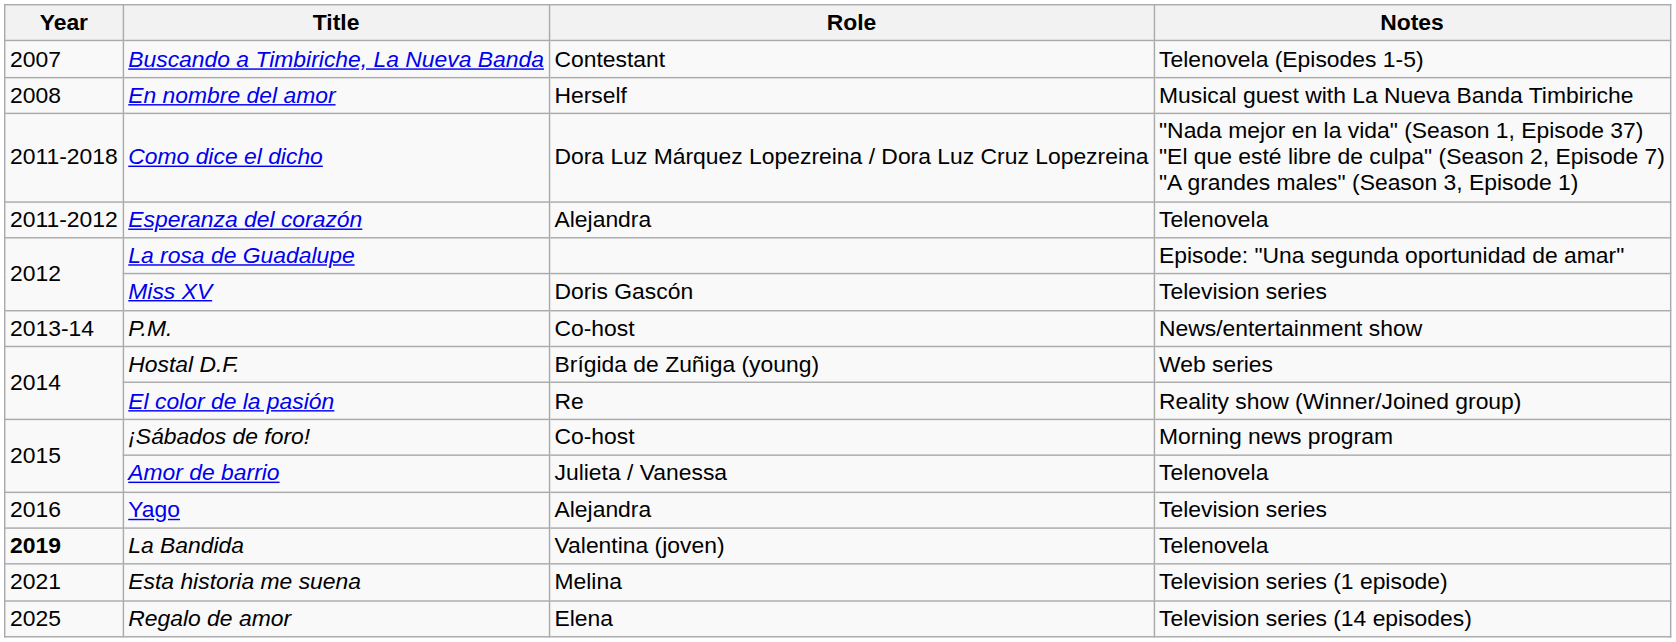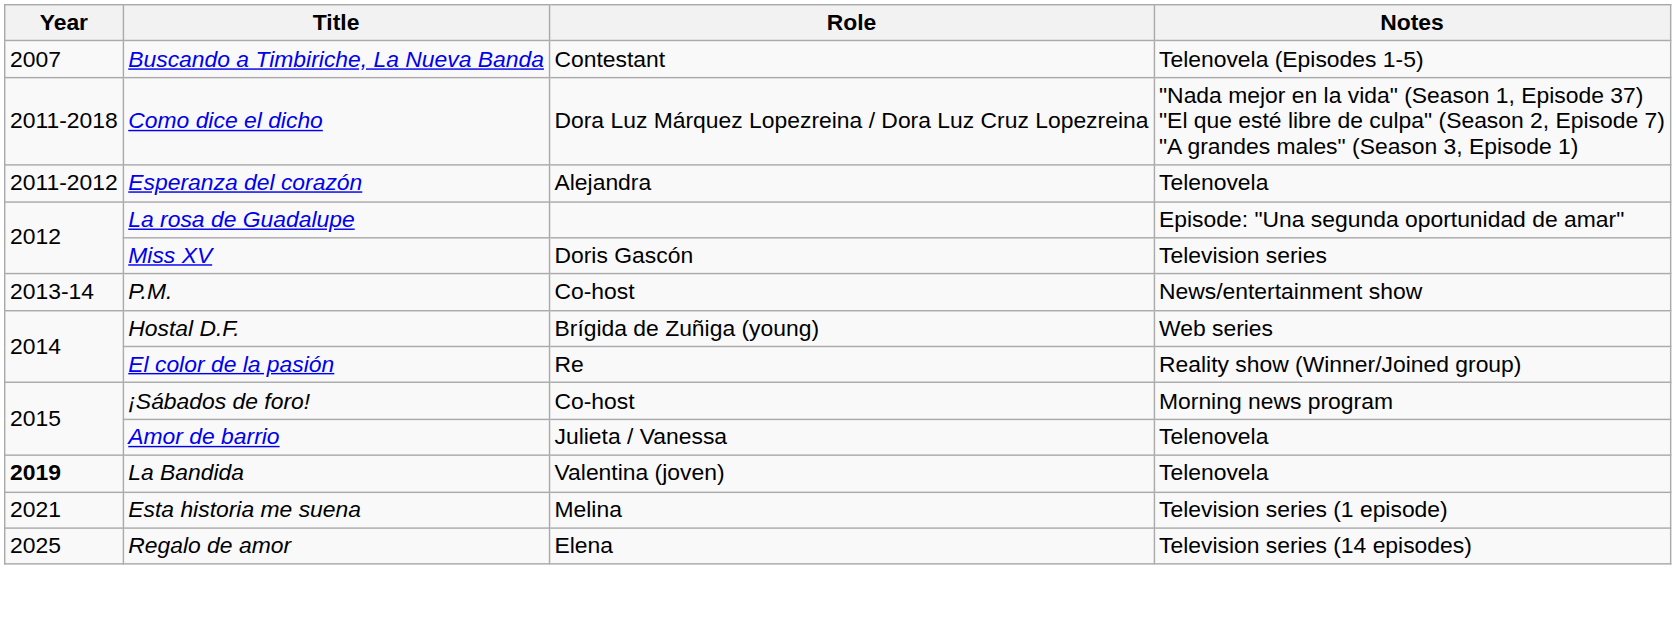 <table class="wikitable sortable">
 <tr>
 <th>Year</th>
 <th>Title</th>
 <th>Role</th>
 <th>Notes</th>
 </tr>
 <tr>
 <td>2007</td>
 <td><em><a href='#'>Buscando a Timbiriche, La Nueva Banda</a></em></td>
 <td>Contestant</td>
 <td>Telenovela (Episodes 1-5)</td>
-</tr>
-<tr>
-<td>2008</td>
-<td><em><a href='#'>En nombre del amor</a></em></td>
-<td>Herself</td>
-<td>Musical guest with La Nueva Banda Timbiriche</td>
 </tr>
 <tr>
 <td>2011-2018</td>
 <td><em><a href='#'>Como dice el dicho</a></em></td>
 <td>Dora Luz Márquez Lopezreina / Dora Luz Cruz Lopezreina</td>
 <td>"Nada mejor en la vida" (Season 1, Episode 37)<br>"El que esté libre de culpa" (Season 2, Episode 7)<br>"A grandes males" (Season 3, Episode 1)</td>
 </tr>
 <tr>
 <td>2011-2012</td>
 <td><em><a href='#'>Esperanza del corazón</a></em></td>
 <td>Alejandra</td>
 <td>Telenovela</td>
 </tr>
 <tr>
 <td rowspan="2">2012</td>
 <td><em><a href='#'>La rosa de Guadalupe</a></em></td>
 <td Tatiana></td>
 <td>Episode: "Una segunda oportunidad de amar"</td>
 </tr>
 <tr>
 <td><em><a href='#'>Miss XV</a></em></td>
 <td>Doris Gascón</td>
 <td>Television series</td>
 </tr>
 <tr>
 <td>2013-14</td>
 <td><em>P.M.</em></td>
 <td>Co-host</td>
 <td>News/entertainment show</td>
 </tr>
 <tr>
 <td rowspan="2">2014</td>
 <td><em>Hostal D.F.</em></td>
 <td>Brígida de Zuñiga (young)</td>
 <td>Web series</td>
 </tr>
 <tr>
 <td><em><a href='#'>El color de la pasión</a></em></td>
 <td>Re</td>
 <td>Reality show (Winner/Joined group)</td>
 </tr>
 <tr>
 <td rowspan="2">2015</td>
 <td><em>¡Sábados de foro!</em></td>
 <td>Co-host</td>
 <td>Morning news program</td>
 </tr>
 <tr>
 <td><em><a href='#'>Amor de barrio</a></em></td>
 <td>Julieta / Vanessa</td>
 <td>Telenovela</td>
 </tr>
 <tr>
-<td>2016</td>
-<td><a href='#'>Yago</a></td>
-<td>Alejandra</td>
-<td>Television series</td>
-</tr>
-<tr>
 <td><strong>2019</strong></td>
 <td><em>La Bandida</em></td>
 <td>Valentina (joven)</td>
 <td>Telenovela</td>
 </tr>
 <tr>
 <td>2021</td>
 <td><em>Esta historia me suena</em></td>
 <td>Melina</td>
 <td>Television series (1 episode)</td>
 </tr>
 <tr>
 <td>2025</td>
 <td><em>Regalo de amor</em></td>
 <td>Elena</td>
 <td>Television series (14 episodes)</td>
 </tr>
 </table>
